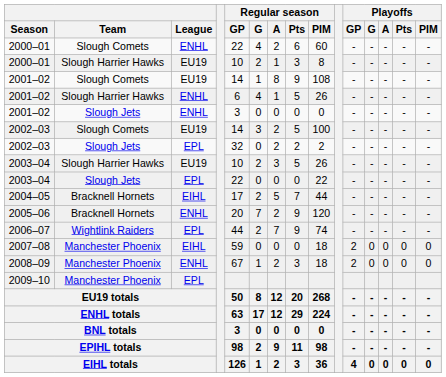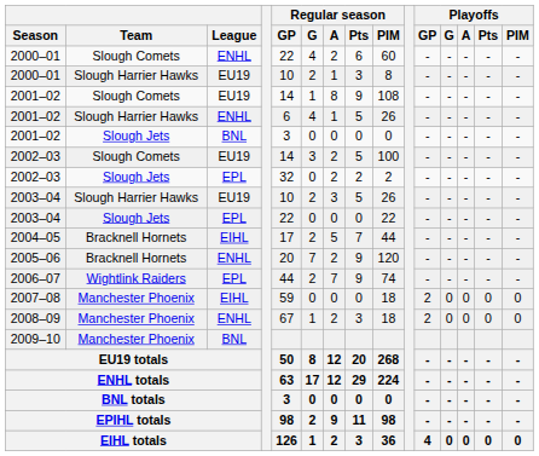 <table class="wikitable"| BORDER="0" CELLPADDING="1" CELLSPACING="0" width="75%" style="text-align:center">
 <tr bgcolor="#e0e0e0">
 <th colspan="3" bgcolor="#ffffff"> </th>
 <th rowspan="99" bgcolor="#ffffff"> </th>
 <th colspan="5">Regular season</th>
 <th rowspan="99" bgcolor="#ffffff"> </th>
 <th colspan="5">Playoffs</th>
 </tr>
 <tr bgcolor="#e0e0e0">
 <th>Season</th>
 <th>Team</th>
 <th>League</th>
 <th>GP</th>
 <th>G</th>
 <th>A</th>
 <th>Pts</th>
 <th>PIM</th>
 <th>GP</th>
 <th>G</th>
 <th>A</th>
 <th>Pts</th>
 <th>PIM</th>
 </tr>
 <tr ALIGN="center">
 <td>2000–01</td>
 <td>Slough Comets</td>
 <td><a href='#'>ENHL</a></td>
 <td>22</td>
 <td>4</td>
 <td>2</td>
 <td>6</td>
 <td>60</td>
 <td>-</td>
 <td>-</td>
 <td>-</td>
 <td>-</td>
 <td>-</td>
 </tr>
 <tr ALIGN="center" bgcolor="#f0f0f0">
 <td>2000–01</td>
 <td>Slough Harrier Hawks</td>
 <td>EU19</td>
 <td>10</td>
 <td>2</td>
 <td>1</td>
 <td>3</td>
 <td>8</td>
 <td>-</td>
 <td>-</td>
 <td>-</td>
 <td>-</td>
 <td>-</td>
 </tr>
 <tr ALIGN="center">
 <td>2001–02</td>
 <td>Slough Comets</td>
 <td>EU19</td>
 <td>14</td>
 <td>1</td>
 <td>8</td>
 <td>9</td>
 <td>108</td>
 <td>-</td>
 <td>-</td>
 <td>-</td>
 <td>-</td>
 <td>-</td>
 </tr>
 <tr ALIGN="center" bgcolor="#f0f0f0">
 <td>2001–02</td>
 <td>Slough Harrier Hawks</td>
 <td><a href='#'>ENHL</a></td>
 <td>6</td>
 <td>4</td>
 <td>1</td>
 <td>5</td>
 <td>26</td>
 <td>-</td>
 <td>-</td>
 <td>-</td>
 <td>-</td>
 <td>-</td>
 </tr>
 <tr ALIGN="center">
 <td>2001–02</td>
 <td><a href='#'>Slough Jets</a></td>
-<td><a href='#'>ENHL</a></td>
+<td><a href='#'>BNL</a></td>
 <td>3</td>
 <td>0</td>
 <td>0</td>
 <td>0</td>
 <td>0</td>
 <td>-</td>
 <td>-</td>
 <td>-</td>
 <td>-</td>
 <td>-</td>
 </tr>
 <tr ALIGN="center" bgcolor="#f0f0f0">
 <td>2002–03</td>
 <td>Slough Comets</td>
 <td>EU19</td>
 <td>14</td>
 <td>3</td>
 <td>2</td>
 <td>5</td>
 <td>100</td>
 <td>-</td>
 <td>-</td>
 <td>-</td>
 <td>-</td>
 <td>-</td>
 </tr>
 <tr ALIGN="center">
 <td>2002–03</td>
 <td><a href='#'>Slough Jets</a></td>
 <td><a href='#'>EPL</a></td>
 <td>32</td>
 <td>0</td>
 <td>2</td>
 <td>2</td>
 <td>2</td>
 <td>-</td>
 <td>-</td>
 <td>-</td>
 <td>-</td>
 <td>-</td>
 </tr>
 <tr ALIGN="center" bgcolor="#f0f0f0">
 <td>2003–04</td>
 <td>Slough Harrier Hawks</td>
 <td>EU19</td>
 <td>10</td>
 <td>2</td>
 <td>3</td>
 <td>5</td>
 <td>26</td>
 <td>-</td>
 <td>-</td>
 <td>-</td>
 <td>-</td>
 <td>-</td>
 </tr>
 <tr ALIGN="center" bgcolor="#f0f0f0">
 <td>2003–04</td>
 <td><a href='#'>Slough Jets</a></td>
 <td><a href='#'>EPL</a></td>
 <td>22</td>
 <td>0</td>
 <td>0</td>
 <td>0</td>
 <td>22</td>
 <td>-</td>
 <td>-</td>
 <td>-</td>
 <td>-</td>
 <td>-</td>
 </tr>
 <tr ALIGN="center" bgcolor="#f0f0f0">
 <td>2004–05</td>
 <td>Bracknell Hornets</td>
 <td><a href='#'>EIHL</a></td>
 <td>17</td>
 <td>2</td>
 <td>5</td>
 <td>7</td>
 <td>44</td>
 <td>-</td>
 <td>-</td>
 <td>-</td>
 <td>-</td>
 <td>-</td>
 </tr>
 <tr ALIGN="center" bgcolor="#f0f0f0">
 <td>2005–06</td>
 <td>Bracknell Hornets</td>
 <td><a href='#'>ENHL</a></td>
 <td>20</td>
 <td>7</td>
 <td>2</td>
 <td>9</td>
 <td>120</td>
 <td>-</td>
 <td>-</td>
 <td>-</td>
 <td>-</td>
 <td>-</td>
 </tr>
 <tr ALIGN="center" bgcolor="#f0f0f0">
 <td>2006–07</td>
 <td><a href='#'>Wightlink Raiders</a></td>
 <td><a href='#'>EPL</a></td>
 <td>44</td>
 <td>2</td>
 <td>7</td>
 <td>9</td>
 <td>74</td>
 <td>-</td>
 <td>-</td>
 <td>-</td>
 <td>-</td>
 <td>-</td>
 </tr>
 <tr ALIGN="center" bgcolor="#f0f0f0">
 <td>2007–08</td>
 <td><a href='#'>Manchester Phoenix</a></td>
 <td><a href='#'>EIHL</a></td>
 <td>59</td>
 <td>0</td>
 <td>0</td>
 <td>0</td>
 <td>18</td>
 <td>2</td>
 <td>0</td>
 <td>0</td>
 <td>0</td>
 <td>0</td>
 </tr>
 <tr ALIGN="center" bgcolor="#f0f0f0">
 <td>2008–09</td>
 <td><a href='#'>Manchester Phoenix</a></td>
 <td><a href='#'>ENHL</a></td>
 <td>67</td>
 <td>1</td>
 <td>2</td>
 <td>3</td>
 <td>18</td>
 <td>2</td>
 <td>0</td>
 <td>0</td>
 <td>0</td>
 <td>0</td>
 </tr>
 <tr ALIGN="center" bgcolor="#f0f0f0">
 <td>2009–10</td>
 <td><a href='#'>Manchester Phoenix</a></td>
-<td><a href='#'>EPL</a></td>
+<td><a href='#'>BNL</a></td>
 <td></td>
 <td></td>
 <td></td>
 <td></td>
 <td></td>
 <td></td>
 <td></td>
 <td></td>
 <td></td>
 <td></td>
 </tr>
 <tr bgcolor="#e0e0e0">
 <th colspan="3">EU19 totals</th>
 <th>50</th>
 <th>8</th>
 <th>12</th>
 <th>20</th>
 <th>268</th>
 <th>-</th>
 <th>-</th>
 <th>-</th>
 <th>-</th>
 <th>-</th>
 </tr>
 <tr bgcolor="#e0e0e0">
 <th colspan="3"><a href='#'>ENHL</a> totals</th>
 <th>63</th>
 <th>17</th>
 <th>12</th>
 <th>29</th>
 <th>224</th>
 <th>-</th>
 <th>-</th>
 <th>-</th>
 <th>-</th>
 <th>-</th>
 </tr>
 <tr bgcolor="#e0e0e0">
 <th colspan="3"><a href='#'>BNL</a> totals</th>
 <th>3</th>
 <th>0</th>
 <th>0</th>
 <th>0</th>
 <th>0</th>
 <th>-</th>
 <th>-</th>
 <th>-</th>
 <th>-</th>
 <th>-</th>
 </tr>
 <tr bgcolor="#e0e0e0">
 <th colspan="3"><a href='#'>EPIHL</a> totals</th>
 <th>98</th>
 <th>2</th>
 <th>9</th>
 <th>11</th>
 <th>98</th>
 <th>-</th>
 <th>-</th>
 <th>-</th>
 <th>-</th>
 <th>-</th>
 </tr>
 <tr bgcolor="#e0e0e0">
 <th colspan="3"><a href='#'>EIHL</a> totals</th>
 <th>126</th>
 <th>1</th>
 <th>2</th>
 <th>3</th>
 <th>36</th>
 <th>4</th>
 <th>0</th>
 <th>0</th>
 <th>0</th>
 <th>0</th>
 </tr>
 </table>
